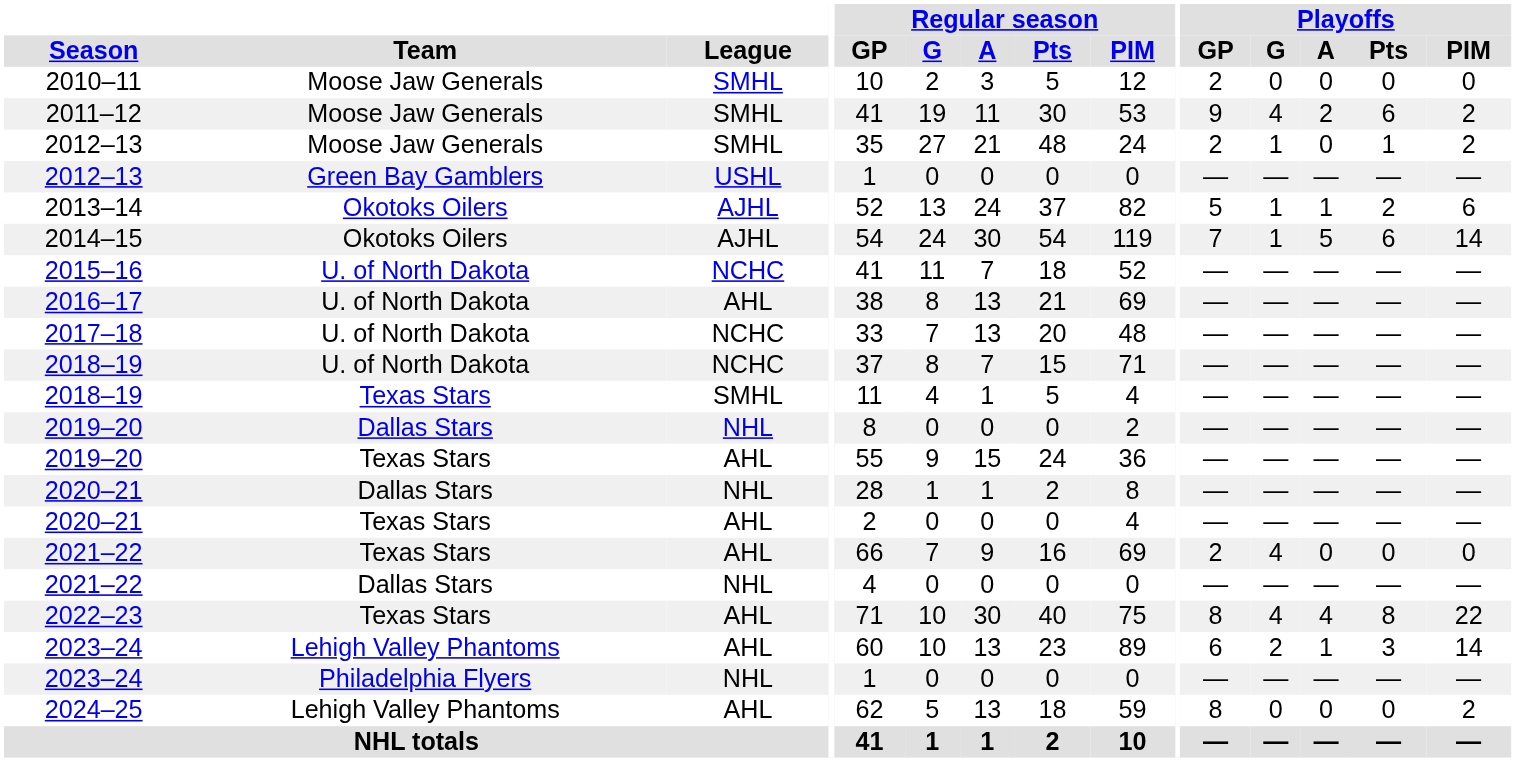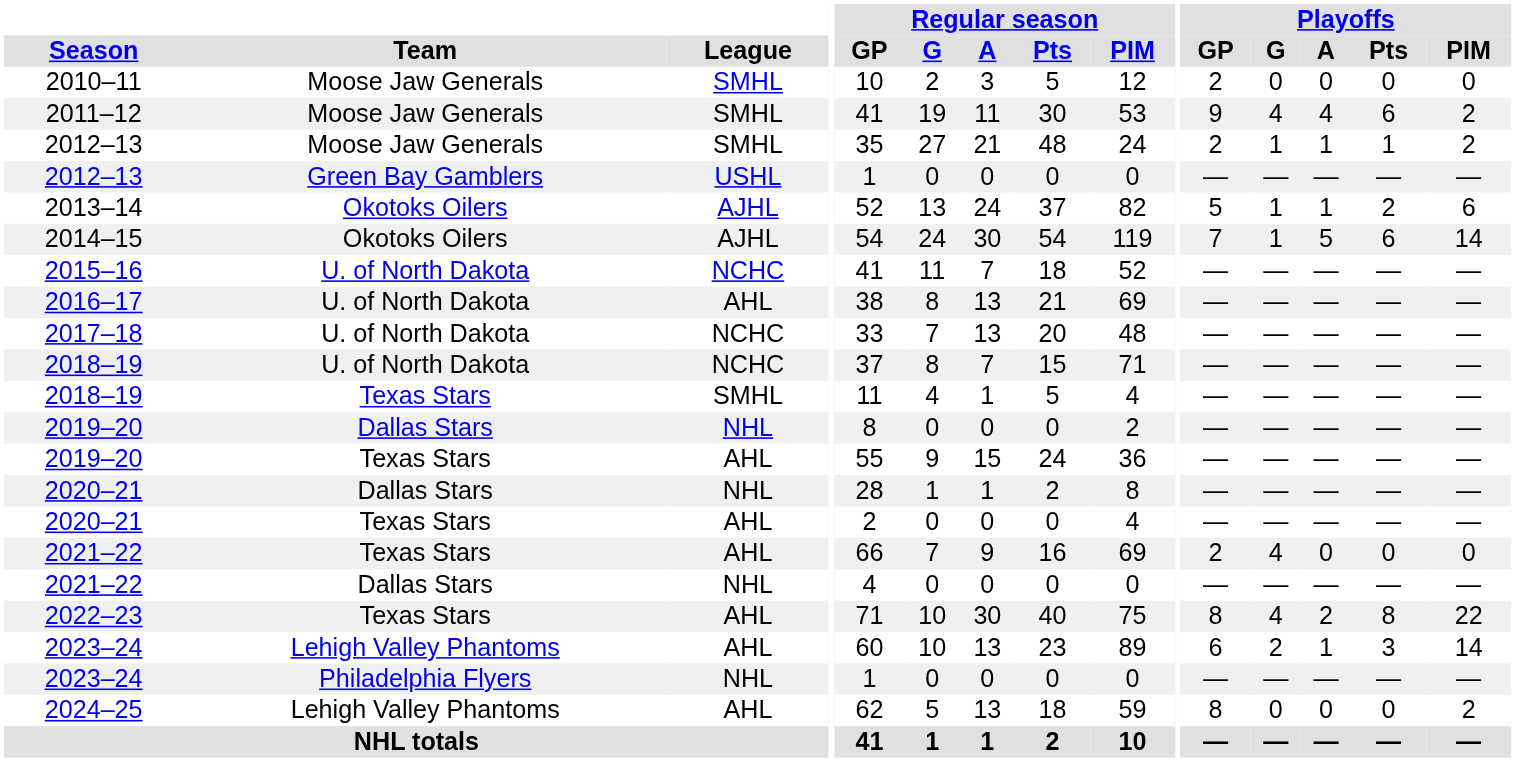 <table border="0" cellpadding="1" cellspacing="0" style="text-align:center; width:60em">
 <tr bgcolor="#e0e0e0">
 <th colspan="3" bgcolor="#ffffff"></th>
 <th rowspan="99" bgcolor="#ffffff"></th>
 <th colspan="5"><a href='#'>Regular season</a></th>
 <th rowspan="99" bgcolor="#ffffff"></th>
 <th colspan="5"><a href='#'>Playoffs</a></th>
 </tr>
 <tr bgcolor="#e0e0e0">
 <th><a href='#'>Season</a></th>
 <th>Team</th>
 <th>League</th>
 <th>GP</th>
 <th><a href='#'>G</a></th>
 <th><a href='#'>A</a></th>
 <th><a href='#'>Pts</a></th>
 <th><a href='#'>PIM</a></th>
 <th>GP</th>
 <th>G</th>
 <th>A</th>
 <th>Pts</th>
 <th>PIM</th>
 </tr>
 <tr>
 <td>2010–11</td>
 <td>Moose Jaw Generals</td>
 <td><a href='#'>SMHL</a></td>
 <td>10</td>
 <td>2</td>
 <td>3</td>
 <td>5</td>
 <td>12</td>
 <td>2</td>
 <td>0</td>
 <td>0</td>
 <td>0</td>
 <td>0</td>
 </tr>
 <tr bgcolor="#f0f0f0">
 <td>2011–12</td>
 <td>Moose Jaw Generals</td>
 <td>SMHL</td>
 <td>41</td>
 <td>19</td>
 <td>11</td>
 <td>30</td>
 <td>53</td>
 <td>9</td>
 <td>4</td>
-<td>2</td>
+<td>4</td>
 <td>6</td>
 <td>2</td>
 </tr>
 <tr>
 <td>2012–13</td>
 <td>Moose Jaw Generals</td>
 <td>SMHL</td>
 <td>35</td>
 <td>27</td>
 <td>21</td>
 <td>48</td>
 <td>24</td>
 <td>2</td>
 <td>1</td>
-<td>0</td>
+<td>1</td>
 <td>1</td>
 <td>2</td>
 </tr>
 <tr bgcolor="#f0f0f0">
 <td><a href='#'>2012–13</a></td>
 <td><a href='#'>Green Bay Gamblers</a></td>
 <td><a href='#'>USHL</a></td>
 <td>1</td>
 <td>0</td>
 <td>0</td>
 <td>0</td>
 <td>0</td>
 <td>—</td>
 <td>—</td>
 <td>—</td>
 <td>—</td>
 <td>—</td>
 </tr>
 <tr>
 <td>2013–14</td>
 <td><a href='#'>Okotoks Oilers</a></td>
 <td><a href='#'>AJHL</a></td>
 <td>52</td>
 <td>13</td>
 <td>24</td>
 <td>37</td>
 <td>82</td>
 <td>5</td>
 <td>1</td>
 <td>1</td>
 <td>2</td>
 <td>6</td>
 </tr>
 <tr bgcolor="#f0f0f0">
 <td>2014–15</td>
 <td>Okotoks Oilers</td>
 <td>AJHL</td>
 <td>54</td>
 <td>24</td>
 <td>30</td>
 <td>54</td>
 <td>119</td>
 <td>7</td>
 <td>1</td>
 <td>5</td>
 <td>6</td>
 <td>14</td>
 </tr>
 <tr>
 <td><a href='#'>2015–16</a></td>
 <td><a href='#'>U. of North Dakota</a></td>
 <td><a href='#'>NCHC</a></td>
 <td>41</td>
 <td>11</td>
 <td>7</td>
 <td>18</td>
 <td>52</td>
 <td>—</td>
 <td>—</td>
 <td>—</td>
 <td>—</td>
 <td>—</td>
 </tr>
 <tr bgcolor="#f0f0f0">
 <td><a href='#'>2016–17</a></td>
 <td>U. of North Dakota</td>
 <td>AHL</td>
 <td>38</td>
 <td>8</td>
 <td>13</td>
 <td>21</td>
 <td>69</td>
 <td>—</td>
 <td>—</td>
 <td>—</td>
 <td>—</td>
 <td>—</td>
 </tr>
 <tr>
 <td><a href='#'>2017–18</a></td>
 <td>U. of North Dakota</td>
 <td>NCHC</td>
 <td>33</td>
 <td>7</td>
 <td>13</td>
 <td>20</td>
 <td>48</td>
 <td>—</td>
 <td>—</td>
 <td>—</td>
 <td>—</td>
 <td>—</td>
 </tr>
 <tr bgcolor="#f0f0f0">
 <td><a href='#'>2018–19</a></td>
 <td>U. of North Dakota</td>
 <td>NCHC</td>
 <td>37</td>
 <td>8</td>
 <td>7</td>
 <td>15</td>
 <td>71</td>
 <td>—</td>
 <td>—</td>
 <td>—</td>
 <td>—</td>
 <td>—</td>
 </tr>
 <tr>
 <td><a href='#'>2018–19</a></td>
 <td><a href='#'>Texas Stars</a></td>
 <td>SMHL</td>
 <td>11</td>
 <td>4</td>
 <td>1</td>
 <td>5</td>
 <td>4</td>
 <td>—</td>
 <td>—</td>
 <td>—</td>
 <td>—</td>
 <td>—</td>
 </tr>
 <tr bgcolor="#f0f0f0">
 <td><a href='#'>2019–20</a></td>
 <td><a href='#'>Dallas Stars</a></td>
 <td><a href='#'>NHL</a></td>
 <td>8</td>
 <td>0</td>
 <td>0</td>
 <td>0</td>
 <td>2</td>
 <td>—</td>
 <td>—</td>
 <td>—</td>
 <td>—</td>
 <td>—</td>
 </tr>
 <tr>
 <td><a href='#'>2019–20</a></td>
 <td>Texas Stars</td>
 <td>AHL</td>
 <td>55</td>
 <td>9</td>
 <td>15</td>
 <td>24</td>
 <td>36</td>
 <td>—</td>
 <td>—</td>
 <td>—</td>
 <td>—</td>
 <td>—</td>
 </tr>
 <tr bgcolor="#f0f0f0">
 <td><a href='#'>2020–21</a></td>
 <td>Dallas Stars</td>
 <td>NHL</td>
 <td>28</td>
 <td>1</td>
 <td>1</td>
 <td>2</td>
 <td>8</td>
 <td>—</td>
 <td>—</td>
 <td>—</td>
 <td>—</td>
 <td>—</td>
 </tr>
 <tr>
 <td><a href='#'>2020–21</a></td>
 <td>Texas Stars</td>
 <td>AHL</td>
 <td>2</td>
 <td>0</td>
 <td>0</td>
 <td>0</td>
 <td>4</td>
 <td>—</td>
 <td>—</td>
 <td>—</td>
 <td>—</td>
 <td>—</td>
 </tr>
 <tr bgcolor="#f0f0f0">
 <td><a href='#'>2021–22</a></td>
 <td>Texas Stars</td>
 <td>AHL</td>
 <td>66</td>
 <td>7</td>
 <td>9</td>
 <td>16</td>
 <td>69</td>
 <td>2</td>
 <td>4</td>
 <td>0</td>
 <td>0</td>
 <td>0</td>
 </tr>
 <tr>
 <td><a href='#'>2021–22</a></td>
 <td>Dallas Stars</td>
 <td>NHL</td>
 <td>4</td>
 <td>0</td>
 <td>0</td>
 <td>0</td>
 <td>0</td>
 <td>—</td>
 <td>—</td>
 <td>—</td>
 <td>—</td>
 <td>—</td>
 </tr>
 <tr bgcolor="#f0f0f0">
 <td><a href='#'>2022–23</a></td>
 <td>Texas Stars</td>
 <td>AHL</td>
 <td>71</td>
 <td>10</td>
 <td>30</td>
 <td>40</td>
 <td>75</td>
 <td>8</td>
 <td>4</td>
-<td>4</td>
+<td>2</td>
 <td>8</td>
 <td>22</td>
 </tr>
 <tr>
 <td><a href='#'>2023–24</a></td>
 <td><a href='#'>Lehigh Valley Phantoms</a></td>
 <td>AHL</td>
 <td>60</td>
 <td>10</td>
 <td>13</td>
 <td>23</td>
 <td>89</td>
 <td>6</td>
 <td>2</td>
 <td>1</td>
 <td>3</td>
 <td>14</td>
 </tr>
 <tr bgcolor="#f0f0f0">
 <td><a href='#'>2023–24</a></td>
 <td><a href='#'>Philadelphia Flyers</a></td>
 <td>NHL</td>
 <td>1</td>
 <td>0</td>
 <td>0</td>
 <td>0</td>
 <td>0</td>
 <td>—</td>
 <td>—</td>
 <td>—</td>
 <td>—</td>
 <td>—</td>
 </tr>
 <tr>
 <td><a href='#'>2024–25</a></td>
 <td>Lehigh Valley Phantoms</td>
 <td>AHL</td>
 <td>62</td>
 <td>5</td>
 <td>13</td>
 <td>18</td>
 <td>59</td>
 <td>8</td>
 <td>0</td>
 <td>0</td>
 <td>0</td>
 <td>2</td>
 </tr>
 <tr bgcolor="#e0e0e0">
 <th colspan="3">NHL totals</th>
 <th>41</th>
 <th>1</th>
 <th>1</th>
 <th>2</th>
 <th>10</th>
 <th>—</th>
 <th>—</th>
 <th>—</th>
 <th>—</th>
 <th>—</th>
 </tr>
 </table>
